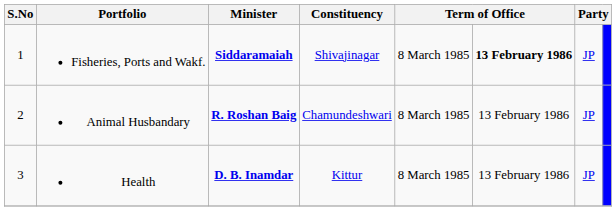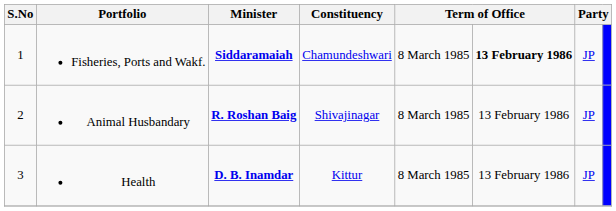 <table class="wikitable sortable" style="text-align:center;">
 <tr>
 <th>S.No</th>
 <th>Portfolio</th>
 <th>Minister</th>
 <th>Constituency</th>
 <th colspan="2">Term of Office</th>
 <th colspan="2" scope="col">Party</th>
 </tr>
 <tr>
 <td>1</td>
 <td><br><ul><li>Fisheries, Ports and Wakf.</li></ul></td>
 <td><strong><a href='#'>Siddaramaiah</a></strong></td>
-<td><a href='#'>Shivajinagar</a></td>
+<td><a href='#'>Chamundeshwari</a></td>
 <td>8 March 1985</td>
 <td><strong>13 February 1986</strong></td>
 <td><a href='#'>JP</a></td>
 <td width="4px" bgcolor="#0000FF"></td>
 </tr>
 <tr style="text-align:center">
 <td>2</td>
 <td><br><ul><li>Animal Husbandary</li></ul></td>
 <td><strong><a href='#'>R. Roshan Baig</a></strong></td>
-<td><a href='#'>Chamundeshwari</a></td>
+<td><a href='#'>Shivajinagar</a></td>
 <td>8 March 1985</td>
 <td>13 February 1986</td>
 <td><a href='#'>JP</a></td>
 <td width="4px" bgcolor="#0000FF"></td>
 </tr>
 <tr>
 <td>3</td>
 <td><br><ul><li>Health</li></ul></td>
 <td><strong><a href='#'>D. B. Inamdar</a></strong></td>
 <td><a href='#'>Kittur</a></td>
 <td>8 March 1985</td>
 <td>13 February 1986</td>
 <td><a href='#'>JP</a></td>
 <td width="4px" bgcolor="#0000FF"></td>
 </tr>
 <tr>
 </tr>
 </table>
